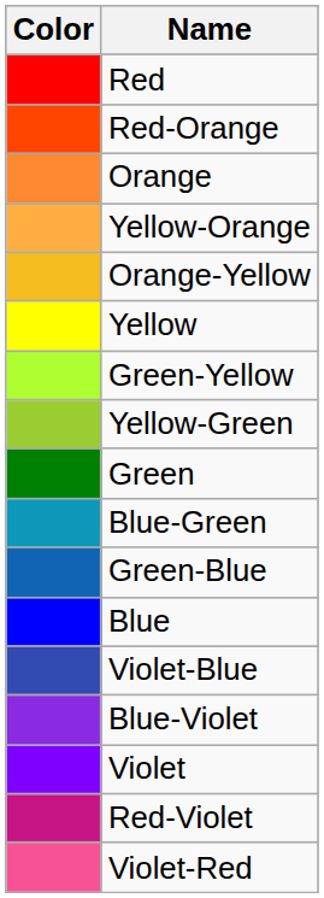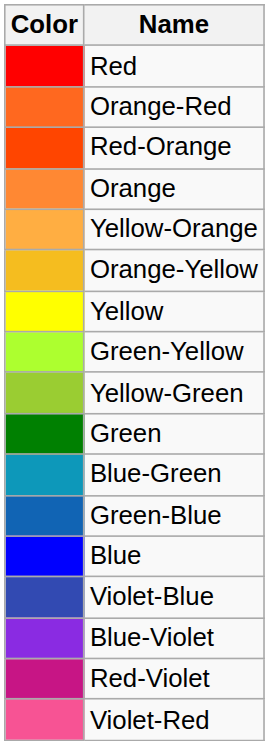 <table class="wikitable sortable sticky-header sort-under col3center">
 <tr>
 <th>Color</th>
 <th>Name</th>
 </tr>
 <tr>
 <td bgcolor=FF0000></td>
 <td>Red</td>
+</tr>
+<tr>
+<td bgcolor=FF681F></td>
+<td>Orange-Red</td>
 </tr>
 <tr>
 <td bgcolor=FF4500></td>
 <td>Red-Orange</td>
 </tr>
 <tr>
 <td bgcolor=FF8833></td>
 <td>Orange</td>
 </tr>
 <tr>
 <td bgcolor=FFAE42></td>
 <td>Yellow-Orange</td>
 </tr>
 <tr>
 <td bgcolor=F5BD1F></td>
 <td>Orange-Yellow</td>
 </tr>
 <tr>
 <td bgcolor=FFFF00></td>
 <td>Yellow</td>
 </tr>
 <tr>
 <td bgcolor=ADFF2F></td>
 <td>Green-Yellow</td>
 </tr>
 <tr>
 <td bgcolor=9ACD32></td>
 <td>Yellow-Green</td>
 </tr>
 <tr>
 <td bgcolor=008001></td>
 <td>Green</td>
 </tr>
 <tr>
 <td bgcolor=0D98BA></td>
 <td>Blue-Green</td>
 </tr>
 <tr>
 <td bgcolor=1164B4></td>
 <td>Green-Blue</td>
 </tr>
 <tr>
 <td bgcolor=0000FF></td>
 <td>Blue</td>
 </tr>
 <tr>
 <td bgcolor=324AB2></td>
 <td>Violet-Blue</td>
 </tr>
 <tr>
 <td bgcolor=8A2BE2></td>
 <td>Blue-Violet</td>
 </tr>
 <tr>
-<td bgcolor=7F00FF></td>
-<td>Violet</td>
-</tr>
-<tr>
 <td bgcolor=C71585></td>
 <td>Red-Violet</td>
 </tr>
 <tr>
 <td bgcolor=F75394></td>
 <td>Violet-Red</td>
 </tr>
 </table>
